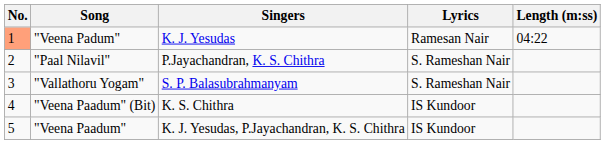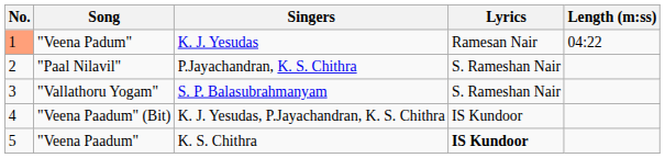 <table class="wikitable" style="font-size:95%;">
 <tr>
 <th>No.</th>
 <th>Song</th>
 <th>Singers</th>
 <th>Lyrics</th>
 <th>Length (m:ss)</th>
 </tr>
 <tr>
 <td style="background: lightsalmon;">1</td>
 <td>"Veena Padum"</td>
 <td><a href='#'>K. J. Yesudas</a></td>
 <td>Ramesan Nair</td>
 <td>04:22</td>
 </tr>
 <tr>
 <td>2</td>
 <td>"Paal Nilavil"</td>
 <td>P.Jayachandran, <a href='#'>K. S. Chithra</a></td>
 <td>S. Rameshan Nair</td>
 <td></td>
 </tr>
 <tr>
 <td>3</td>
 <td>"Vallathoru Yogam"</td>
 <td><a href='#'>S. P. Balasubrahmanyam</a></td>
 <td>S. Rameshan Nair</td>
 <td></td>
 </tr>
 <tr>
 <td>4</td>
 <td>"Veena Paadum" (Bit)</td>
-<td>K. S. Chithra</td>
+<td>K. J. Yesudas, P.Jayachandran, K. S. Chithra</td>
 <td>IS Kundoor</td>
 <td></td>
 </tr>
 <tr>
 <td>5</td>
 <td>"Veena Paadum"</td>
-<td>K. J. Yesudas, P.Jayachandran, K. S. Chithra</td>
-<td>IS Kundoor</td>
+<td>K. S. Chithra</td>
+<td><strong>IS Kundoor</strong></td>
 <td></td>
 </tr>
 </table>
